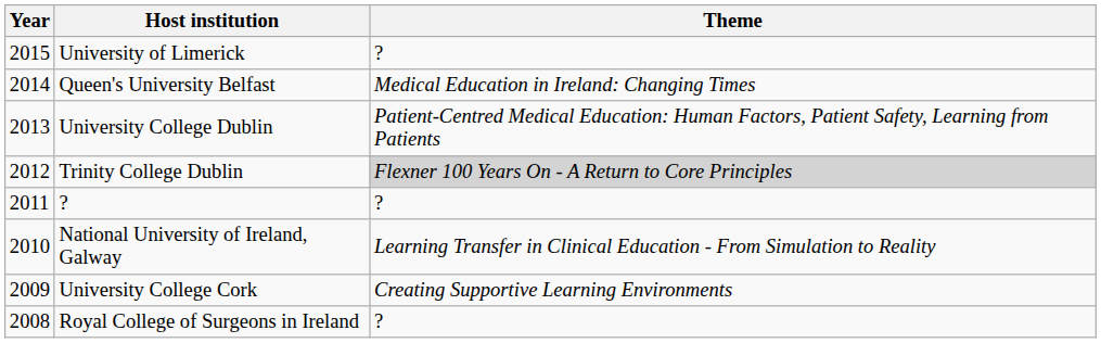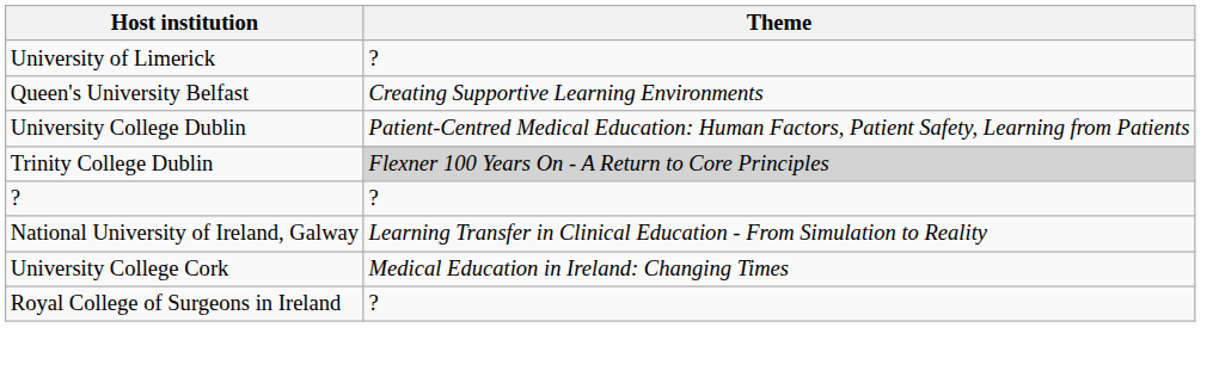 <table class="wikitable sortable">
 <tr>
-<th>Year</th>
 <th>Host institution</th>
 <th>Theme</th>
 </tr>
 <tr>
-<td>2015</td>
 <td>University of Limerick</td>
 <td>?</td>
 </tr>
 <tr>
-<td>2014</td>
 <td>Queen's University Belfast</td>
-<td><em>Medical Education in Ireland: Changing Times</em></td>
+<td><em>Creating Supportive Learning Environments</em></td>
 </tr>
 <tr>
-<td>2013</td>
 <td>University College Dublin</td>
 <td><em>Patient-Centred Medical Education: Human Factors, Patient Safety, Learning from Patients</em></td>
 </tr>
 <tr>
-<td>2012</td>
 <td>Trinity College Dublin</td>
 <td style="background: lightgrey;"><em>Flexner 100 Years On - A Return to Core Principles</em></td>
 </tr>
 <tr>
-<td>2011</td>
 <td>?</td>
 <td>?</td>
 </tr>
 <tr>
-<td>2010</td>
 <td>National University of Ireland, Galway</td>
 <td><em>Learning Transfer in Clinical Education - From Simulation to Reality</em></td>
 </tr>
 <tr>
-<td>2009</td>
 <td>University College Cork</td>
-<td><em>Creating Supportive Learning Environments</em></td>
+<td><em>Medical Education in Ireland: Changing Times</em></td>
 </tr>
 <tr>
-<td>2008</td>
 <td>Royal College of Surgeons in Ireland</td>
 <td>?</td>
 </tr>
 </table>
